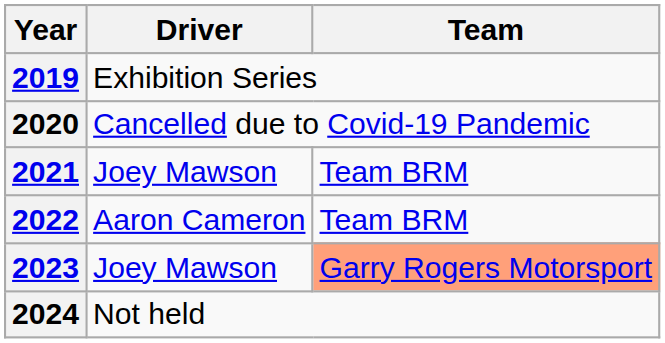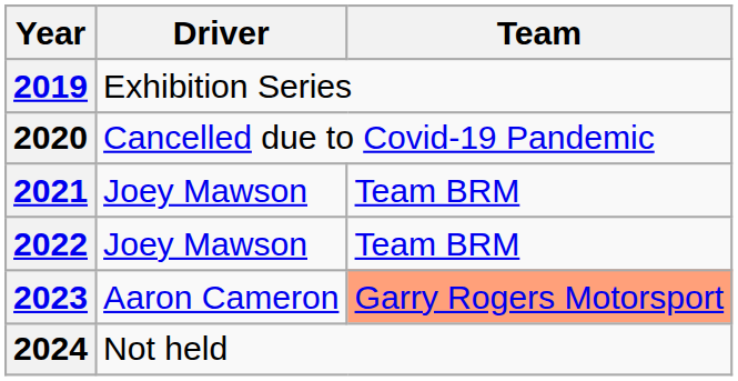 <table class="wikitable" style="font-size: 90%">
 <tr>
 <th>Year</th>
 <th>Driver</th>
 <th>Team</th>
 </tr>
 <tr>
 <th><a href='#'>2019</a></th>
 <td colspan=2>Exhibition Series</td>
 </tr>
 <tr>
 <th>2020</th>
 <td colspan=2><a href='#'>Cancelled</a> due to <a href='#'>Covid-19 Pandemic</a></td>
 </tr>
 <tr>
 <th><a href='#'>2021</a></th>
 <td> <a href='#'>Joey Mawson</a></td>
 <td><a href='#'>Team BRM</a></td>
 </tr>
 <tr>
 <th><a href='#'>2022</a></th>
-<td> <a href='#'>Aaron Cameron</a></td>
+<td> <a href='#'>Joey Mawson</a></td>
 <td><a href='#'>Team BRM</a></td>
 </tr>
 <tr>
 <th><a href='#'>2023</a></th>
-<td> <a href='#'>Joey Mawson</a></td>
+<td> <a href='#'>Aaron Cameron</a></td>
 <td style="background: lightsalmon;"><a href='#'>Garry Rogers Motorsport</a></td>
 </tr>
 <tr>
 <th>2024</th>
 <td colspan="2">Not held</td>
 </tr>
 </table>
